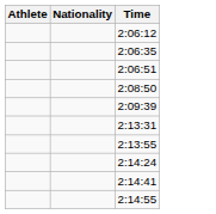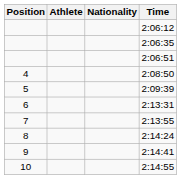 <table class="wikitable sortable">
 <tr>
+<th scope="col">Position</th>
 <th scope="col">Athlete</th>
 <th scope="col">Nationality</th>
 <th scope="col">Time</th>
 </tr>
 <tr>
+<td style="text-align:center"></td>
 <td></td>
 <td></td>
 <td>2:06:12</td>
 </tr>
 <tr>
+<td style="text-align:center"></td>
 <td></td>
 <td></td>
 <td>2:06:35</td>
 </tr>
 <tr>
+<td style="text-align:center"></td>
 <td></td>
 <td></td>
 <td>2:06:51</td>
 </tr>
 <tr>
+<td style="text-align:center">4</td>
 <td></td>
 <td></td>
 <td>2:08:50</td>
 </tr>
 <tr>
+<td style="text-align:center">5</td>
 <td></td>
 <td></td>
 <td>2:09:39</td>
 </tr>
 <tr>
+<td style="text-align:center">6</td>
 <td></td>
 <td></td>
 <td>2:13:31</td>
 </tr>
 <tr>
+<td style="text-align:center">7</td>
 <td></td>
 <td></td>
 <td>2:13:55</td>
 </tr>
 <tr>
+<td style="text-align:center">8</td>
 <td></td>
 <td></td>
 <td>2:14:24</td>
 </tr>
 <tr>
+<td style="text-align:center">9</td>
 <td></td>
 <td></td>
 <td>2:14:41</td>
 </tr>
 <tr>
+<td style="text-align:center">10</td>
 <td></td>
 <td></td>
 <td>2:14:55</td>
 </tr>
 </table>
